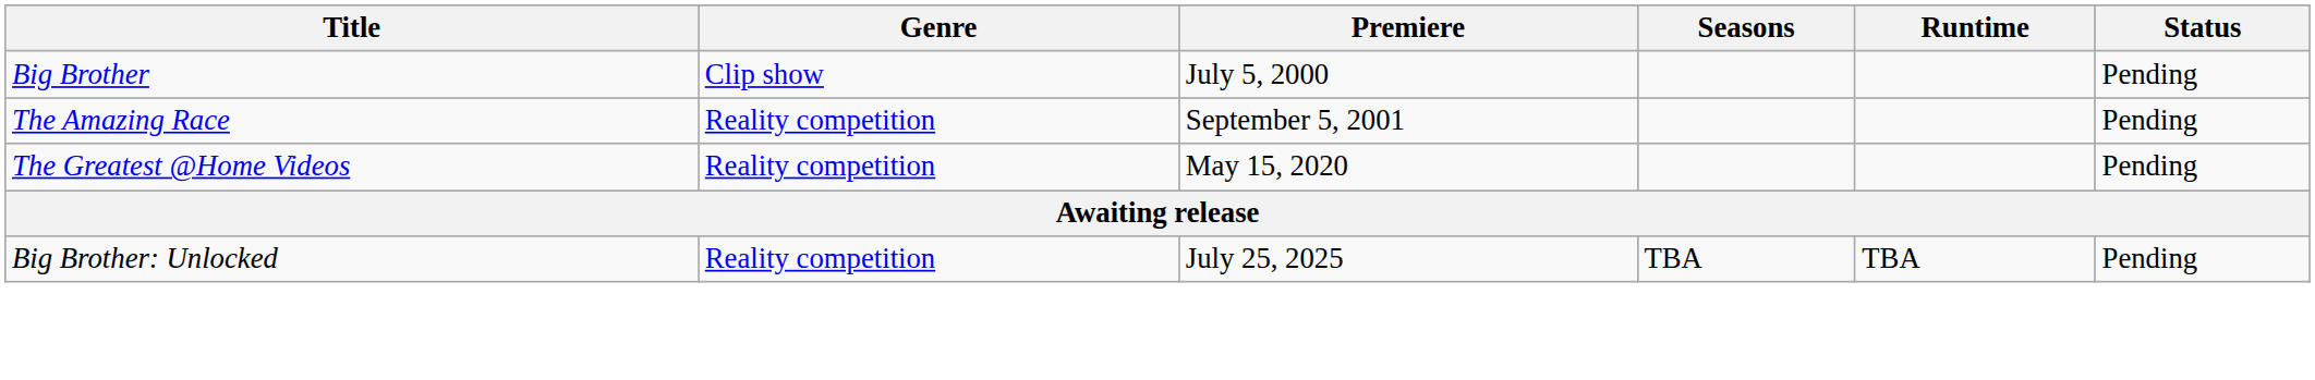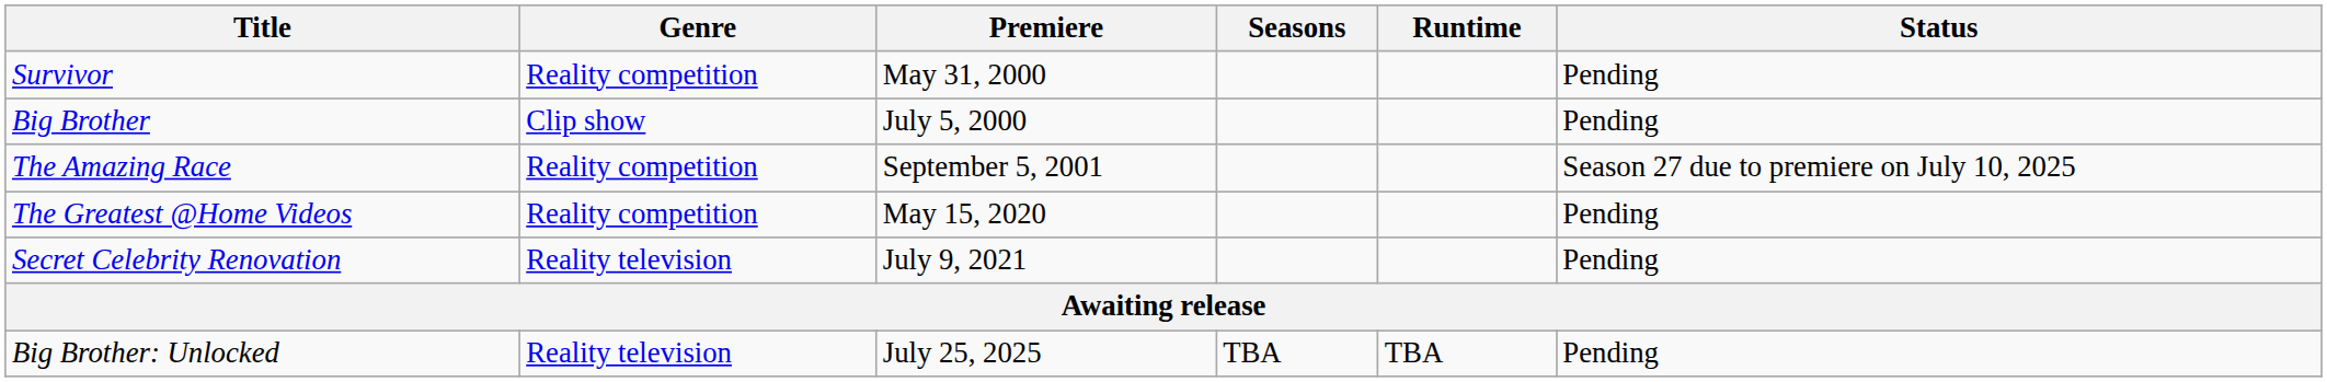 <table class="wikitable sortable" style="width:80%;">
 <tr>
 <th>Title</th>
 <th>Genre</th>
 <th>Premiere</th>
 <th>Seasons</th>
 <th>Runtime</th>
 <th>Status</th>
+</tr>
+<tr>
+<td><em><a href='#'>Survivor</a></em></td>
+<td><a href='#'>Reality competition</a></td>
+<td>May 31, 2000</td>
+<td></td>
+<td></td>
+<td>Pending</td>
 </tr>
 <tr>
 <td><em><a href='#'>Big Brother</a></em></td>
 <td><a href='#'>Clip show</a></td>
 <td>July 5, 2000</td>
 <td></td>
 <td></td>
 <td>Pending</td>
 </tr>
 <tr>
 <td><em><a href='#'>The Amazing Race</a></em></td>
 <td><a href='#'>Reality competition</a></td>
 <td>September 5, 2001</td>
 <td></td>
 <td></td>
-<td>Pending</td>
+<td>Season 27 due to premiere on July 10, 2025</td>
 </tr>
 <tr>
 <td><em><a href='#'>The Greatest @Home Videos</a></em></td>
 <td><a href='#'>Reality competition</a></td>
 <td>May 15, 2020</td>
 <td></td>
 <td></td>
 <td>Pending</td>
 </tr>
 <tr>
+<td><em><a href='#'>Secret Celebrity Renovation</a></em></td>
+<td><a href='#'>Reality television</a></td>
+<td>July 9, 2021</td>
+<td></td>
+<td></td>
+<td>Pending</td>
+</tr>
+<tr>
 <th colspan="6">Awaiting release</th>
 </tr>
 <tr>
 <td><em>Big Brother: Unlocked</em></td>
-<td><a href='#'>Reality competition</a></td>
+<td><a href='#'>Reality television</a></td>
 <td>July 25, 2025</td>
 <td>TBA</td>
 <td>TBA</td>
 <td>Pending</td>
 </tr>
 </table>
